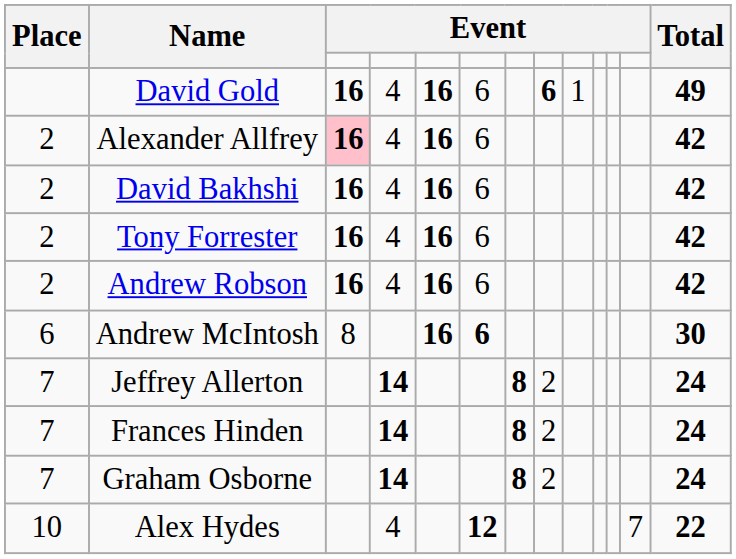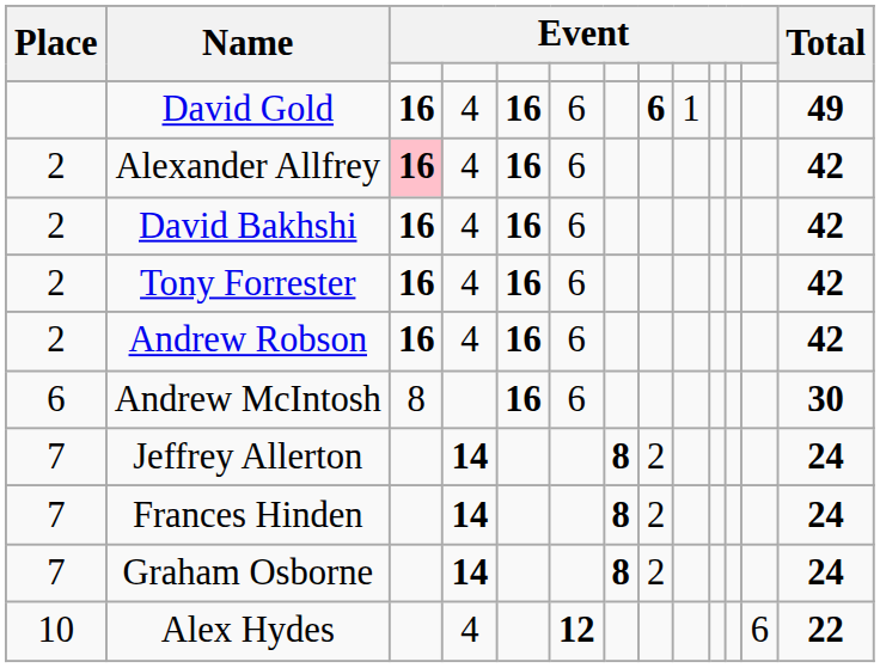 <table class="wikitable" style="text-align:center;">
 <tr>
 <th rowspan="2">Place</th>
 <th rowspan="2">Name</th>
 <th colspan="10">Event</th>
 <th rowspan="2">Total</th>
 </tr>
 <tr>
 <td></td>
 <td></td>
 <td></td>
 <td></td>
 <td></td>
 <td></td>
 <td></td>
 <td></td>
 <td></td>
 <td></td>
 </tr>
 <tr>
 <td></td>
 <td><a href='#'>David Gold</a></td>
 <td><strong>16</strong></td>
 <td>4</td>
 <td><strong>16</strong></td>
 <td>6</td>
 <td></td>
 <td><strong>6</strong></td>
 <td>1</td>
 <td></td>
 <td></td>
 <td></td>
 <td><strong>49</strong></td>
 </tr>
 <tr>
 <td>2</td>
 <td>Alexander Allfrey</td>
 <td style="background: pink;"><strong>16</strong></td>
 <td>4</td>
 <td><strong>16</strong></td>
 <td>6</td>
 <td></td>
 <td></td>
 <td></td>
 <td></td>
 <td></td>
 <td></td>
 <td><strong>42</strong></td>
 </tr>
 <tr>
 <td>2</td>
 <td><a href='#'>David Bakhshi</a></td>
 <td><strong>16</strong></td>
 <td>4</td>
 <td><strong>16</strong></td>
 <td>6</td>
 <td></td>
 <td></td>
 <td></td>
 <td></td>
 <td></td>
 <td></td>
 <td><strong>42</strong></td>
 </tr>
 <tr>
 <td>2</td>
 <td><a href='#'>Tony Forrester</a></td>
 <td><strong>16</strong></td>
 <td>4</td>
 <td><strong>16</strong></td>
 <td>6</td>
 <td></td>
 <td></td>
 <td></td>
 <td></td>
 <td></td>
 <td></td>
 <td><strong>42</strong></td>
 </tr>
 <tr>
 <td>2</td>
 <td><a href='#'>Andrew Robson</a></td>
 <td><strong>16</strong></td>
 <td>4</td>
 <td><strong>16</strong></td>
 <td>6</td>
 <td></td>
 <td></td>
 <td></td>
 <td></td>
 <td></td>
 <td></td>
 <td><strong>42</strong></td>
 </tr>
 <tr>
 <td>6</td>
 <td>Andrew McIntosh</td>
 <td>8</td>
 <td></td>
 <td><strong>16</strong></td>
-<td><strong>6</strong></td>
+<td>6</td>
 <td></td>
 <td></td>
 <td></td>
 <td></td>
 <td></td>
 <td></td>
 <td><strong>30</strong></td>
 </tr>
 <tr>
 <td>7</td>
 <td>Jeffrey Allerton</td>
 <td></td>
 <td><strong>14</strong></td>
 <td></td>
 <td></td>
 <td><strong>8</strong></td>
 <td>2</td>
 <td></td>
 <td></td>
 <td></td>
 <td></td>
 <td><strong>24</strong></td>
 </tr>
 <tr>
 <td>7</td>
 <td>Frances Hinden</td>
 <td></td>
 <td><strong>14</strong></td>
 <td></td>
 <td></td>
 <td><strong>8</strong></td>
 <td>2</td>
 <td></td>
 <td></td>
 <td></td>
 <td></td>
 <td><strong>24</strong></td>
 </tr>
 <tr>
 <td>7</td>
 <td>Graham Osborne</td>
 <td></td>
 <td><strong>14</strong></td>
 <td></td>
 <td></td>
 <td><strong>8</strong></td>
 <td>2</td>
 <td></td>
 <td></td>
 <td></td>
 <td></td>
 <td><strong>24</strong></td>
 </tr>
 <tr>
 <td>10</td>
 <td>Alex Hydes</td>
 <td></td>
 <td>4</td>
 <td></td>
 <td><strong>12</strong></td>
 <td></td>
 <td></td>
 <td></td>
 <td></td>
 <td></td>
-<td>7</td>
+<td>6</td>
 <td><strong>22</strong></td>
 </tr>
 </table>
